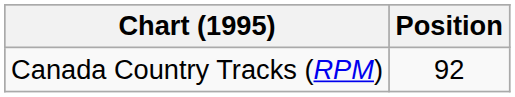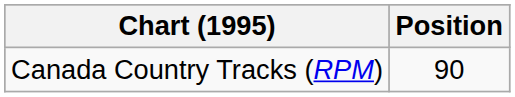 <table class="wikitable sortable">
 <tr>
 <th scope="col">Chart (1995)</th>
 <th scope="col">Position</th>
 </tr>
 <tr>
 <td>Canada Country Tracks (<em><a href='#'>RPM</a></em>)</td>
-<td align="center">92</td>
+<td align="center">90</td>
 </tr>
 </table>
